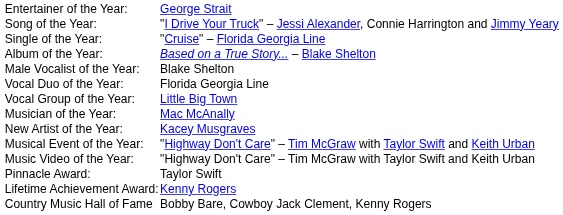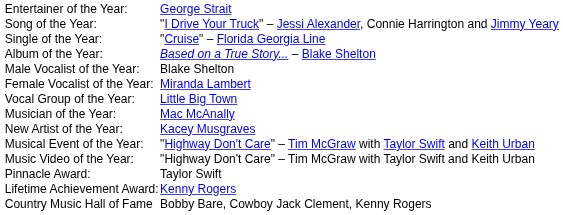 <table cellspacing="0" border="0" cellpadding="1">
 <tr>
 <td>Entertainer of the Year:</td>
 <td><a href='#'>George Strait</a></td>
 </tr>
 <tr>
 <td>Song of the Year:</td>
 <td>"<a href='#'>I Drive Your Truck</a>" – <a href='#'>Jessi Alexander</a>, Connie Harrington and <a href='#'>Jimmy Yeary</a></td>
 </tr>
 <tr>
 <td>Single of the Year:</td>
 <td>"<a href='#'>Cruise</a>" – <a href='#'>Florida Georgia Line</a></td>
 </tr>
 <tr>
 <td>Album of the Year:</td>
 <td><em><a href='#'>Based on a True Story...</a></em> – <a href='#'>Blake Shelton</a></td>
 </tr>
 <tr>
 <td>Male Vocalist of the Year:</td>
 <td>Blake Shelton</td>
 </tr>
 <tr>
-<td>Vocal Duo of the Year:</td>
-<td>Florida Georgia Line</td>
+<td>Female Vocalist of the Year:</td>
+<td><a href='#'>Miranda Lambert</a></td>
 </tr>
 <tr>
 <td>Vocal Group of the Year:</td>
 <td><a href='#'>Little Big Town</a></td>
 </tr>
 <tr>
 <td>Musician of the Year:</td>
 <td><a href='#'>Mac McAnally</a></td>
 </tr>
 <tr>
 <td>New Artist of the Year:</td>
 <td><a href='#'>Kacey Musgraves</a></td>
 </tr>
 <tr>
 <td>Musical Event of the Year:</td>
 <td>"<a href='#'>Highway Don't Care</a>" – <a href='#'>Tim McGraw</a> with <a href='#'>Taylor Swift</a> and <a href='#'>Keith Urban</a></td>
 </tr>
 <tr>
 <td>Music Video of the Year:</td>
 <td>"Highway Don't Care" – Tim McGraw with Taylor Swift and Keith Urban</td>
 </tr>
 <tr>
 <td>Pinnacle Award:</td>
 <td>Taylor Swift</td>
 </tr>
 <tr>
 <td>Lifetime Achievement Award:</td>
 <td><a href='#'>Kenny Rogers</a></td>
 </tr>
 <tr>
 <td>Country Music Hall of Fame</td>
 <td>Bobby Bare, Cowboy Jack Clement, Kenny Rogers</td>
 </tr>
 </table>
